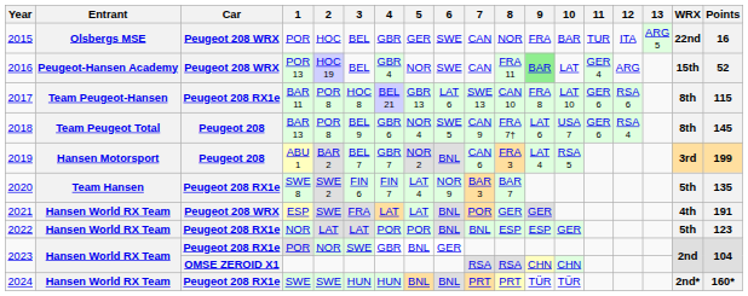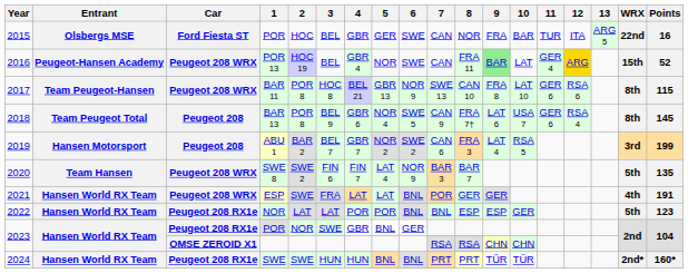 <table class="wikitable" border="1" style="text-align:center; font-size:90%;">
 <tr valign="top">
 <th>Year</th>
 <th>Entrant</th>
 <th>Car</th>
 <th>1</th>
 <th>2</th>
 <th>3</th>
 <th>4</th>
 <th>5</th>
 <th>6</th>
 <th>7</th>
 <th>8</th>
 <th>9</th>
 <th>10</th>
 <th>11</th>
 <th>12</th>
 <th>13</th>
 <th>WRX</th>
 <th>Points</th>
 </tr>
 <tr>
 <td><a href='#'>2015</a></td>
 <th><a href='#'>Olsbergs MSE</a></th>
-<th><a href='#'>Peugeot 208 WRX</a></th>
+<th><a href='#'>Ford Fiesta ST</a></th>
 <td><a href='#'>POR</a></td>
 <td><a href='#'>HOC</a></td>
 <td><a href='#'>BEL</a></td>
 <td><a href='#'>GBR</a></td>
 <td><a href='#'>GER</a></td>
 <td><a href='#'>SWE</a></td>
 <td><a href='#'>CAN</a></td>
 <td><a href='#'>NOR</a></td>
 <td><a href='#'>FRA</a></td>
 <td><a href='#'>BAR</a></td>
 <td><a href='#'>TUR</a></td>
 <td><a href='#'>ITA</a></td>
 <td style="background:#DFFFDF;"><a href='#'>ARG</a><br><small>5</small></td>
 <th>22nd</th>
 <th>16</th>
 </tr>
 <tr>
 <td><a href='#'>2016</a></td>
 <th><a href='#'>Peugeot-Hansen Academy</a></th>
 <th><a href='#'>Peugeot 208 WRX</a></th>
 <td style="background:#DFFFDF;"><a href='#'>POR</a><br><small>13</small></td>
 <td style="background:#CFCFFF;"><a href='#'>HOC</a><br><small>19</small></td>
 <td><a href='#'>BEL</a><br><small></small></td>
 <td style="background:#DFFFDF;"><a href='#'>GBR</a><br><small>4</small></td>
 <td><a href='#'>NOR</a><br><small></small></td>
 <td><a href='#'>SWE</a><br><small></small></td>
 <td><a href='#'>CAN</a><br><small></small></td>
 <td style="background:#DFFFDF;"><a href='#'>FRA</a><br><small>11</small></td>
 <td style="background: lightgreen;"><a href='#'>BAR</a><br><small></small></td>
 <td><a href='#'>LAT</a><br><small></small></td>
 <td style="background:#DFFFDF;"><a href='#'>GER</a><br><small>4</small></td>
-<td><a href='#'>ARG</a><br><small></small></td>
+<td style="background: gold;"><a href='#'>ARG</a><br><small></small></td>
 <td></td>
 <th>15th</th>
 <th>52</th>
 </tr>
 <tr>
 <td><a href='#'>2017</a></td>
 <th><a href='#'>Team Peugeot-Hansen</a></th>
-<th><a href='#'>Peugeot 208 RX1e</a></th>
+<th><a href='#'>Peugeot 208 WRX</a></th>
 <td style="background:#DFFFDF;"><a href='#'>BAR</a><br><small>11</small></td>
 <td style="background:#DFFFDF;"><a href='#'>POR</a><br><small>8</small></td>
 <td style="background:#DFFFDF;"><a href='#'>HOC</a><br><small>8</small></td>
 <td style="background:#CFCFFF;"><a href='#'>BEL</a><br><small>21</small></td>
 <td style="background:#DFFFDF;"><a href='#'>GBR</a><br><small>13</small></td>
-<td style="background:#DFFFDF;"><a href='#'>LAT</a><br><small>6</small></td>
+<td style="background:#DFFFDF;"><a href='#'>NOR</a><br><small>9</small></td>
 <td style="background:#DFFFDF;"><a href='#'>SWE</a><br><small>13</small></td>
 <td style="background:#DFFFDF;"><a href='#'>CAN</a><br><small>10</small></td>
 <td style="background:#DFFFDF;"><a href='#'>FRA</a><br><small>8</small></td>
 <td style="background:#DFFFDF;"><a href='#'>LAT</a><br><small>10</small></td>
 <td style="background:#DFFFDF;"><a href='#'>GER</a><br><small>6</small></td>
 <td style="background:#DFFFDF;"><a href='#'>RSA</a><br><small>6</small></td>
 <td></td>
 <th>8th</th>
 <th>115</th>
 </tr>
 <tr>
 <td><a href='#'>2018</a></td>
 <th><a href='#'>Team Peugeot Total</a></th>
 <th><a href='#'>Peugeot 208</a></th>
 <td style="background:#DFFFDF;"><a href='#'>BAR</a><br><small>13</small></td>
 <td style="background:#DFFFDF;"><a href='#'>POR</a><br><small>8</small></td>
 <td style="background:#DFFFDF;"><a href='#'>BEL</a><br><small>9</small></td>
 <td style="background:#DFFFDF;"><a href='#'>GBR</a><br><small>6</small></td>
 <td style="background:#DFFFDF;"><a href='#'>NOR</a><br><small>4</small></td>
 <td style="background:#DFFFDF;"><a href='#'>SWE</a><br><small>5</small></td>
 <td style="background:#DFFFDF;"><a href='#'>CAN</a><br><small>9</small></td>
 <td style="background:#DFFFDF;"><a href='#'>FRA</a><br><small>7†</small></td>
 <td style="background:#DFFFDF;"><a href='#'>LAT</a><br><small>6</small></td>
 <td style="background:#DFFFDF;"><a href='#'>USA</a><br><small>7</small></td>
 <td style="background:#DFFFDF;"><a href='#'>GER</a><br><small>6</small></td>
 <td style="background:#DFFFDF;"><a href='#'>RSA</a><br><small>4</small></td>
 <td></td>
 <th>8th</th>
 <th>145</th>
 </tr>
 <tr>
 <td><a href='#'>2019</a></td>
 <th><a href='#'>Hansen Motorsport</a></th>
 <th><a href='#'>Peugeot 208</a></th>
 <td style="background:#FFFFBF;"><a href='#'>ABU</a><br><small>1</small></td>
 <td style="background:#DFDFDF;"><a href='#'>BAR</a><br><small>2</small></td>
 <td style="background:#DFFFDF;"><a href='#'>BEL</a><br><small>7</small></td>
 <td style="background:#DFFFDF;"><a href='#'>GBR</a><br><small>7</small></td>
 <td style="background:#DFDFDF;"><a href='#'>NOR</a><br><small>2</small></td>
-<td style="background:#DFDFDF;"><a href='#'>BNL</a><br></td>
+<td style="background:#DFDFDF;"><a href='#'>SWE</a><br><small>2</small></td>
 <td style="background:#DFFFDF;"><a href='#'>CAN</a><br><small>6</small></td>
 <td style="background:#FFDF9F;"><a href='#'>FRA</a><br><small>3</small></td>
 <td style="background:#DFFFDF;"><a href='#'>LAT</a><br><small>4</small></td>
 <td style="background:#DFFFDF;"><a href='#'>RSA</a><br><small>5</small></td>
 <td></td>
 <td></td>
 <td></td>
 <th style="background:#FFDF9F;">3rd</th>
 <th style="background:#FFDF9F;">199</th>
 </tr>
 <tr>
 <td><a href='#'>2020</a></td>
 <th><a href='#'>Team Hansen</a></th>
-<th><a href='#'>Peugeot 208 RX1e</a></th>
+<th><a href='#'>Peugeot 208 WRX</a></th>
 <td style="background:#DFFFDF;"><a href='#'>SWE</a><br><small>8</small></td>
 <td style="background:#DFDFDF;"><a href='#'>SWE</a><br><small>2</small></td>
 <td style="background:#DFFFDF;"><a href='#'>FIN</a><br><small>6</small></td>
 <td style="background:#DFFFDF;"><a href='#'>FIN</a><br><small>7</small></td>
 <td style="background:#DFFFDF;"><a href='#'>LAT</a><br><small>4</small></td>
 <td style="background:#DFFFDF;"><a href='#'>NOR</a><br><small>9</small></td>
 <td style="background:#FFDF9F;"><a href='#'>BAR</a><br><small>3</small></td>
 <td style="background:#DFFFDF;"><a href='#'>BAR</a><br><small>7</small></td>
 <td></td>
 <td></td>
 <td></td>
 <td></td>
 <td></td>
 <th>5th</th>
 <th>135</th>
 </tr>
 <tr>
 <td><a href='#'>2021</a></td>
 <th><a href='#'>Hansen World RX Team</a></th>
 <th><a href='#'>Peugeot 208 WRX</a></th>
 <td style="background:#FFFFBF;"><a href='#'>ESP</a><br></td>
 <td style="background:#DFDFDF;"><a href='#'>SWE</a><br></td>
 <td style="background:#DFDFDF;"><a href='#'>FRA</a><br></td>
 <td style="background:#FFDF9F;"><a href='#'>LAT</a><br></td>
 <td style="background:#DFFFDF;"><a href='#'>LAT</a><br></td>
 <td style="background:#DFDFDF;"><a href='#'>BNL</a><br></td>
 <td style="background:#FFDF9F;"><a href='#'>POR</a><br></td>
 <td style="background:#DFFFDF;"><a href='#'>GER</a><br></td>
 <td style="background:#DFDFDF;"><a href='#'>GER</a><br></td>
 <td></td>
 <td></td>
 <td></td>
 <td></td>
 <th>4th</th>
 <th>191</th>
 </tr>
 <tr>
 <td><a href='#'>2022</a></td>
 <th><a href='#'>Hansen World RX Team</a></th>
 <th><a href='#'>Peugeot 208 RX1e</a></th>
 <td style="background:#DFFFDF;"><a href='#'>NOR</a><br></td>
 <td style="background:#DFDFDF;"><a href='#'>LAT</a><br></td>
 <td style="background:#DFDFDF;"><a href='#'>LAT</a><br></td>
 <td style="background:#DFFFDF;"><a href='#'>POR</a><br></td>
 <td style="background:#DFFFDF;"><a href='#'>POR</a><br></td>
 <td style="background:#DFDFDF;"><a href='#'>BNL</a><br></td>
 <td style="background:#DFFFDF;"><a href='#'>BNL</a><br></td>
 <td style="background:#DFFFDF;"><a href='#'>ESP</a><br></td>
 <td style="background:#DFFFDF;"><a href='#'>ESP</a><br></td>
 <td style="background:#DFFFDF;"><a href='#'>GER</a><br></td>
 <td></td>
 <td></td>
 <td></td>
 <th>5th</th>
 <th>123</th>
 </tr>
 <tr>
 <td rowspan=2><a href='#'>2023</a></td>
 <th rowspan=2><a href='#'>Hansen World RX Team</a></th>
 <th><a href='#'>Peugeot 208 RX1e</a></th>
 <td style="background:#DFDFDF;"><a href='#'>POR</a><br></td>
 <td style="background:#DFFFDF;"><a href='#'>NOR</a><br></td>
 <td style="background:#DFFFDF;"><a href='#'>SWE</a><br></td>
 <td style="background:#ffffff;"><a href='#'>GBR</a><br></td>
 <td style="background:#ffffff;"><a href='#'>BNL</a><br></td>
 <td style="background:#ffffff;"><a href='#'>GER</a><br></td>
 <td></td>
 <td></td>
 <td></td>
 <td></td>
 <td></td>
 <td></td>
 <td></td>
 <th rowspan=2 style="background:#DFDFDF;">2nd</th>
 <th rowspan=2 style="background:#DFDFDF;">104</th>
 </tr>
 <tr>
 <th><a href='#'>OMSE ZEROID X1</a></th>
 <td></td>
 <td></td>
 <td></td>
 <td></td>
 <td></td>
 <td></td>
 <td style="background:#DFDFDF;"><a href='#'>RSA</a><br></td>
 <td style="background:#DFDFDF;"><a href='#'>RSA</a><br></td>
 <td style="background:#ffffbf;"><a href='#'>CHN</a><br></td>
 <td style="background:#DFFFDF;"><a href='#'>CHN</a><br></td>
 <td></td>
 <td></td>
 <td></td>
 </tr>
 <tr>
 <td><a href='#'>2024</a></td>
 <th><a href='#'>Hansen World RX Team</a></th>
 <th><a href='#'>Peugeot 208 RX1e</a></th>
 <td style="background:#DFFFDF;"><a href='#'>SWE</a><br></td>
 <td style="background:#DFFFDF;"><a href='#'>SWE</a><br></td>
 <td style="background:#DFFFDF;"><a href='#'>HUN</a><br></td>
 <td style="background:#DFFFDF;"><a href='#'>HUN</a><br></td>
 <td style="background:#FFDF9F;"><a href='#'>BNL</a><br></td>
 <td style="background:#DFDFDF;"><a href='#'>BNL</a><br></td>
 <td style="background:#FFDF9F;"><a href='#'>PRT</a><br></td>
 <td style="background:#ffffbf;"><a href='#'>PRT</a><br></td>
 <td><a href='#'>TÜR</a><br></td>
 <td><a href='#'>TÜR</a><br></td>
 <td></td>
 <td></td>
 <td></td>
 <th>2nd*</th>
 <th>160*</th>
 </tr>
 </table>
